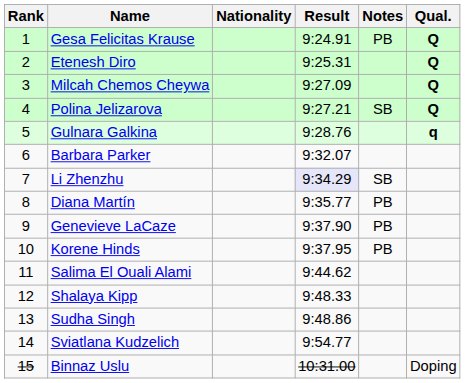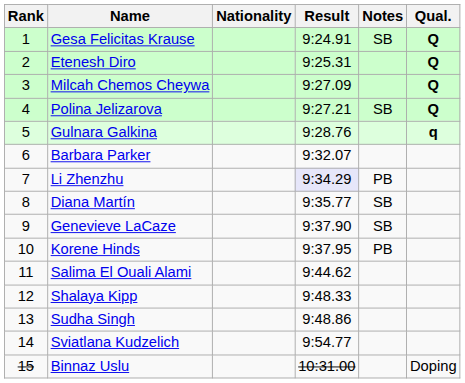 <table class="wikitable sortable" style="text-align:center">
 <tr>
 <th>Rank</th>
 <th>Name</th>
 <th>Nationality</th>
 <th>Result</th>
 <th>Notes</th>
 <th>Qual.</th>
 </tr>
 <tr bgcolor=ccffcc>
 <td>1</td>
 <td align=left><a href='#'>Gesa Felicitas Krause</a></td>
 <td align=left></td>
 <td>9:24.91</td>
-<td>PB</td>
+<td>SB</td>
 <td><strong>Q</strong></td>
 </tr>
 <tr bgcolor=ccffcc>
 <td>2</td>
 <td align=left><a href='#'>Etenesh Diro</a></td>
 <td align=left></td>
 <td>9:25.31</td>
 <td></td>
 <td><strong>Q</strong></td>
 </tr>
 <tr bgcolor=ccffcc>
 <td>3</td>
 <td align=left><a href='#'>Milcah Chemos Cheywa</a></td>
 <td align=left></td>
 <td>9:27.09</td>
 <td></td>
 <td><strong>Q</strong></td>
 </tr>
 <tr bgcolor=ccffcc>
 <td>4</td>
 <td align=left><a href='#'>Polina Jelizarova</a></td>
 <td align=left></td>
 <td>9:27.21</td>
 <td>SB</td>
 <td><strong>Q</strong></td>
 </tr>
 <tr bgcolor=#ddffdd>
 <td>5</td>
 <td align=left><a href='#'>Gulnara Galkina</a></td>
 <td align=left></td>
 <td>9:28.76</td>
 <td></td>
 <td><strong>q</strong></td>
 </tr>
 <tr>
 <td>6</td>
 <td align=left><a href='#'>Barbara Parker</a></td>
 <td align=left></td>
 <td>9:32.07</td>
 <td></td>
 <td></td>
 </tr>
 <tr>
 <td>7</td>
 <td align=left><a href='#'>Li Zhenzhu</a></td>
 <td align=left></td>
 <td style="background: lavender;">9:34.29</td>
-<td>SB</td>
+<td>PB</td>
 <td></td>
 </tr>
 <tr>
 <td>8</td>
 <td align=left><a href='#'>Diana Martín</a></td>
 <td align=left></td>
 <td>9:35.77</td>
-<td>PB</td>
+<td>SB</td>
 <td></td>
 </tr>
 <tr>
 <td>9</td>
 <td align=left><a href='#'>Genevieve LaCaze</a></td>
 <td align=left></td>
 <td>9:37.90</td>
-<td>PB</td>
+<td>SB</td>
 <td></td>
 </tr>
 <tr>
 <td>10</td>
 <td align=left><a href='#'>Korene Hinds</a></td>
 <td align=left></td>
 <td>9:37.95</td>
 <td>PB</td>
 <td></td>
 </tr>
 <tr>
 <td>11</td>
 <td align=left><a href='#'>Salima El Ouali Alami</a></td>
 <td align=left></td>
 <td>9:44.62</td>
 <td></td>
 <td></td>
 </tr>
 <tr>
 <td>12</td>
 <td align=left><a href='#'>Shalaya Kipp</a></td>
 <td align=left></td>
 <td>9:48.33</td>
 <td></td>
 <td></td>
 </tr>
 <tr>
 <td>13</td>
 <td align=left><a href='#'>Sudha Singh</a></td>
 <td align=left></td>
 <td>9:48.86</td>
 <td></td>
 <td></td>
 </tr>
 <tr>
 <td>14</td>
 <td align=left><a href='#'>Sviatlana Kudzelich</a></td>
 <td align=left></td>
 <td>9:54.77</td>
 <td></td>
 <td></td>
 </tr>
 <tr>
 <td><s>15 </s></td>
 <td align=left><a href='#'>Binnaz Uslu</a></td>
 <td align=left></td>
 <td><s>10:31.00 </s></td>
 <td></td>
 <td>Doping</td>
 </tr>
 </table>
